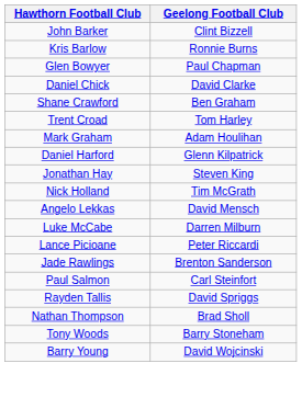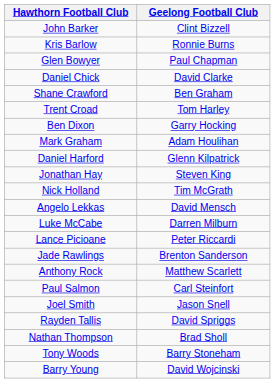 <table class="wikitable" style="margin 1em auto 1em auto">
 <tr>
 <th width="200"><a href='#'>Hawthorn Football Club</a></th>
 <th width="200"><a href='#'>Geelong Football Club</a></th>
 </tr>
 <tr>
 <td align="center" colspan="1"><a href='#'>John Barker</a></td>
 <td align="center" colspan="1"><a href='#'>Clint Bizzell</a></td>
 </tr>
 <tr>
 <td align="center" colspan="1"><a href='#'>Kris Barlow</a></td>
 <td align="center" colspan="1"><a href='#'>Ronnie Burns</a></td>
 </tr>
 <tr>
 <td align="center" colspan="1"><a href='#'>Glen Bowyer</a></td>
 <td align="center" colspan="1"><a href='#'>Paul Chapman</a></td>
 </tr>
 <tr>
 <td align="center" colspan="1"><a href='#'>Daniel Chick</a></td>
 <td align="center" colspan="1"><a href='#'>David Clarke</a></td>
 </tr>
 <tr>
 <td align="center" colspan="1"><a href='#'>Shane Crawford</a></td>
 <td align="center" colspan="1"><a href='#'>Ben Graham</a></td>
 </tr>
 <tr>
 <td align="center" colspan="1"><a href='#'>Trent Croad</a></td>
 <td align="center" colspan="1"><a href='#'>Tom Harley</a></td>
+</tr>
+<tr>
+<td align="center" colspan="1"><a href='#'>Ben Dixon</a></td>
+<td align="center" colspan="1"><a href='#'>Garry Hocking</a></td>
 </tr>
 <tr>
 <td align="center" colspan="1"><a href='#'>Mark Graham</a></td>
 <td align="center" colspan="1"><a href='#'>Adam Houlihan</a></td>
 </tr>
 <tr>
 <td align="center" colspan="1"><a href='#'>Daniel Harford</a></td>
 <td align="center" colspan="1"><a href='#'>Glenn Kilpatrick</a></td>
 </tr>
 <tr>
 <td align="center" colspan="1"><a href='#'>Jonathan Hay</a></td>
 <td align="center" colspan="1"><a href='#'>Steven King</a></td>
 </tr>
 <tr>
 <td align="center" colspan="1"><a href='#'>Nick Holland</a></td>
 <td align="center" colspan="1"><a href='#'>Tim McGrath</a></td>
 </tr>
 <tr>
 <td align="center" colspan="1"><a href='#'>Angelo Lekkas</a></td>
 <td align="center" colspan="1"><a href='#'>David Mensch</a></td>
 </tr>
 <tr>
 <td align="center" colspan="1"><a href='#'>Luke McCabe</a></td>
 <td align="center" colspan="1"><a href='#'>Darren Milburn</a></td>
 </tr>
 <tr>
 <td align="center" colspan="1"><a href='#'>Lance Picioane</a></td>
 <td align="center" colspan="1"><a href='#'>Peter Riccardi</a></td>
 </tr>
 <tr>
 <td align="center" colspan="1"><a href='#'>Jade Rawlings</a></td>
 <td align="center" colspan="1"><a href='#'>Brenton Sanderson</a></td>
 </tr>
 <tr>
+<td align="center" colspan="1"><a href='#'>Anthony Rock</a></td>
+<td align="center" colspan="1"><a href='#'>Matthew Scarlett</a></td>
+</tr>
+<tr>
 <td align="center" colspan="1"><a href='#'>Paul Salmon</a></td>
 <td align="center" colspan="1"><a href='#'>Carl Steinfort</a></td>
+</tr>
+<tr>
+<td align="center" colspan="1"><a href='#'>Joel Smith</a></td>
+<td align="center" colspan="1"><a href='#'>Jason Snell</a></td>
 </tr>
 <tr>
 <td align="center" colspan="1"><a href='#'>Rayden Tallis</a></td>
 <td align="center" colspan="1"><a href='#'>David Spriggs</a></td>
 </tr>
 <tr>
 <td align="center" colspan="1"><a href='#'>Nathan Thompson</a></td>
 <td align="center" colspan="1"><a href='#'>Brad Sholl</a></td>
 </tr>
 <tr>
 <td align="center" colspan="1"><a href='#'>Tony Woods</a></td>
 <td align="center" colspan="1"><a href='#'>Barry Stoneham</a></td>
 </tr>
 <tr>
 <td align="center" colspan="1"><a href='#'>Barry Young</a></td>
 <td align="center" colspan="1"><a href='#'>David Wojcinski</a></td>
 </tr>
 </table>
